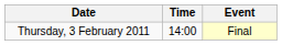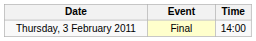 <table class = "wikitable" style="text-align:center;">
 <tr>
 <th width=220>Date</th>
+<th width=100>Event</th>
 <th width=50>Time</th>
-<th width=100>Event</th>
 </tr>
 <tr>
 <td>Thursday, 3 February 2011</td>
+<td bgcolor=ffffcc>Final</td>
 <td>14:00</td>
-<td bgcolor=ffffcc>Final</td>
 </tr>
 </table>
